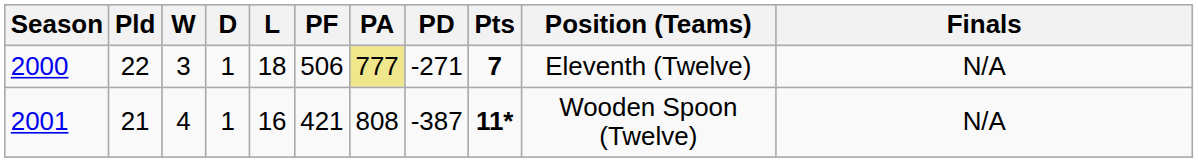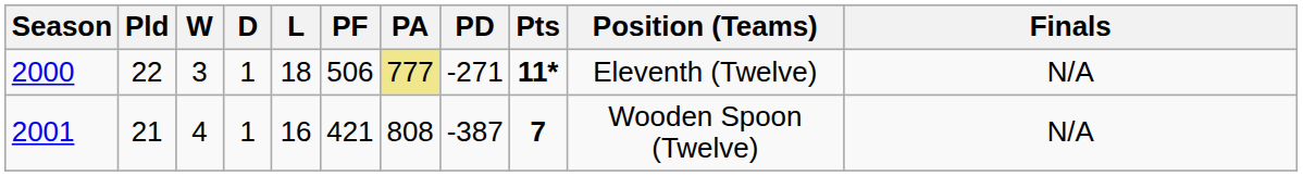 <table class="wikitable" style="text-align:center;">
 <tr>
 <th width=30>Season</th>
 <th width=20 abbr="Played">Pld</th>
 <th width=20 abbr="Won">W</th>
 <th width=20 abbr="Drawn">D</th>
 <th width=20 abbr="Lost">L</th>
 <th width=20 abbr="Points for">PF</th>
 <th width=20 abbr="Points against">PA</th>
 <th width=20 abbr="Points difference">PD</th>
 <th width=20 abbr="Points">Pts</th>
 <th width=150>Position (Teams)</th>
 <th width=250>Finals</th>
 </tr>
 <tr>
 <td style="text-align:left;"><a href='#'>2000</a></td>
 <td>22</td>
 <td>3</td>
 <td>1</td>
 <td>18</td>
 <td>506</td>
 <td style="background: khaki;">777</td>
 <td>-271</td>
-<td><strong>7</strong></td>
+<td><strong>11*</strong></td>
 <td>Eleventh (Twelve)</td>
 <td>N/A</td>
 </tr>
 <tr>
 <td style="text-align:left;"><a href='#'>2001</a></td>
 <td>21</td>
 <td>4</td>
 <td>1</td>
 <td>16</td>
 <td>421</td>
 <td>808</td>
 <td>-387</td>
-<td><strong>11*</strong></td>
+<td><strong>7</strong></td>
 <td>Wooden Spoon (Twelve)</td>
 <td>N/A</td>
 </tr>
 </table>
